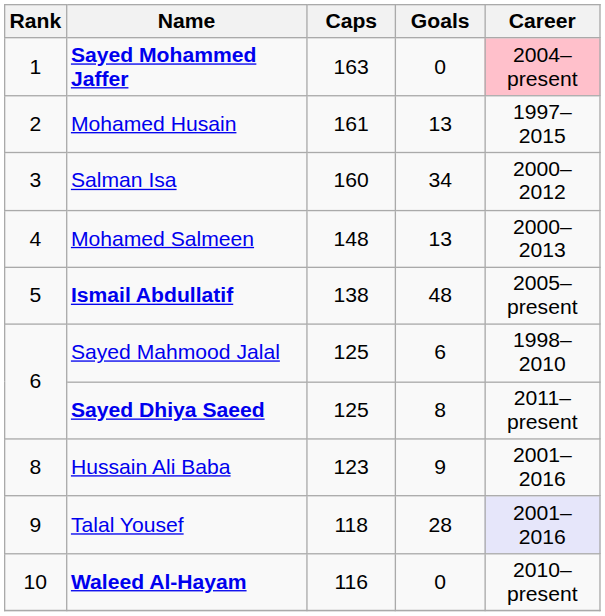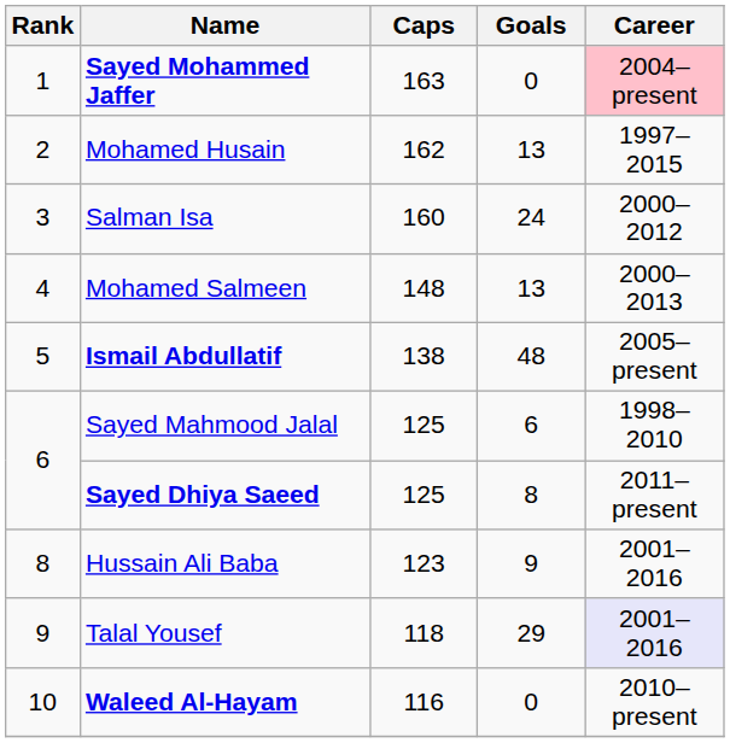 <table class="wikitable sortable" style="text-align:center">
 <tr>
 <th width=30>Rank</th>
 <th width=175>Name</th>
 <th width=60>Caps</th>
 <th width=60>Goals</th>
 <th width=80>Career</th>
 </tr>
 <tr>
 <td>1</td>
 <td style="text-align:left"><strong><a href='#'>Sayed Mohammed Jaffer</a></strong></td>
 <td>163</td>
 <td>0</td>
 <td style="background: pink;">2004–present</td>
 </tr>
 <tr>
 <td>2</td>
 <td style="text-align:left"><a href='#'>Mohamed Husain</a></td>
-<td>161</td>
+<td>162</td>
 <td>13</td>
 <td>1997–2015</td>
 </tr>
 <tr>
 <td>3</td>
 <td style="text-align:left"><a href='#'>Salman Isa</a></td>
 <td>160</td>
-<td>34</td>
+<td>24</td>
 <td>2000–2012</td>
 </tr>
 <tr>
 <td>4</td>
 <td style="text-align:left"><a href='#'>Mohamed Salmeen</a></td>
 <td>148</td>
 <td>13</td>
 <td>2000–2013</td>
 </tr>
 <tr>
 <td>5</td>
 <td style="text-align:left"><strong><a href='#'>Ismail Abdullatif</a></strong></td>
 <td>138</td>
 <td>48</td>
 <td>2005–present</td>
 </tr>
 <tr>
 <td rowspan=2>6</td>
 <td style="text-align:left"><a href='#'>Sayed Mahmood Jalal</a></td>
 <td>125</td>
 <td>6</td>
 <td>1998–2010</td>
 </tr>
 <tr>
 <td style="text-align:left"><strong><a href='#'>Sayed Dhiya Saeed</a></strong></td>
 <td>125</td>
 <td>8</td>
 <td>2011–present</td>
 </tr>
 <tr>
 <td>8</td>
 <td style="text-align:left"><a href='#'>Hussain Ali Baba</a></td>
 <td>123</td>
 <td>9</td>
 <td>2001–2016</td>
 </tr>
 <tr>
 <td>9</td>
 <td style="text-align:left"><a href='#'>Talal Yousef</a></td>
 <td>118</td>
-<td>28</td>
+<td>29</td>
 <td style="background: lavender;">2001–2016</td>
 </tr>
 <tr>
 <td>10</td>
 <td style="text-align:left"><strong><a href='#'>Waleed Al-Hayam</a></strong></td>
 <td>116</td>
 <td>0</td>
 <td>2010–present</td>
 </tr>
 <tr>
 </tr>
 </table>
